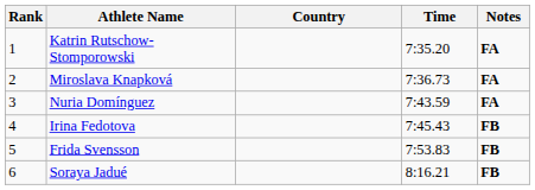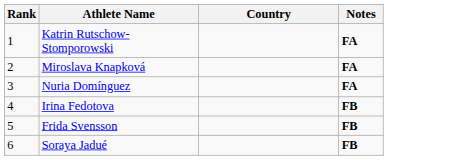 <table class="wikitable sortable">
 <tr>
 <th width=25>Rank</th>
 <th width=200>Athlete Name</th>
 <th width=175>Country</th>
-<th width=75>Time</th>
 <th width=50>Notes</th>
 </tr>
 <tr>
 <td>1</td>
 <td><a href='#'>Katrin Rutschow-Stomporowski</a></td>
 <td></td>
-<td>7:35.20</td>
 <td><strong>FA</strong></td>
 </tr>
 <tr>
 <td>2</td>
 <td><a href='#'>Miroslava Knapková</a></td>
 <td></td>
-<td>7:36.73</td>
 <td><strong>FA</strong></td>
 </tr>
 <tr>
 <td>3</td>
 <td><a href='#'>Nuria Domínguez</a></td>
 <td></td>
-<td>7:43.59</td>
 <td><strong>FA</strong></td>
 </tr>
 <tr>
 <td>4</td>
 <td><a href='#'>Irina Fedotova</a></td>
 <td></td>
-<td>7:45.43</td>
 <td><strong>FB</strong></td>
 </tr>
 <tr>
 <td>5</td>
 <td><a href='#'>Frida Svensson</a></td>
 <td></td>
-<td>7:53.83</td>
 <td><strong>FB</strong></td>
 </tr>
 <tr>
 <td>6</td>
 <td><a href='#'>Soraya Jadué</a></td>
 <td></td>
-<td>8:16.21</td>
 <td><strong>FB</strong></td>
 </tr>
 </table>
